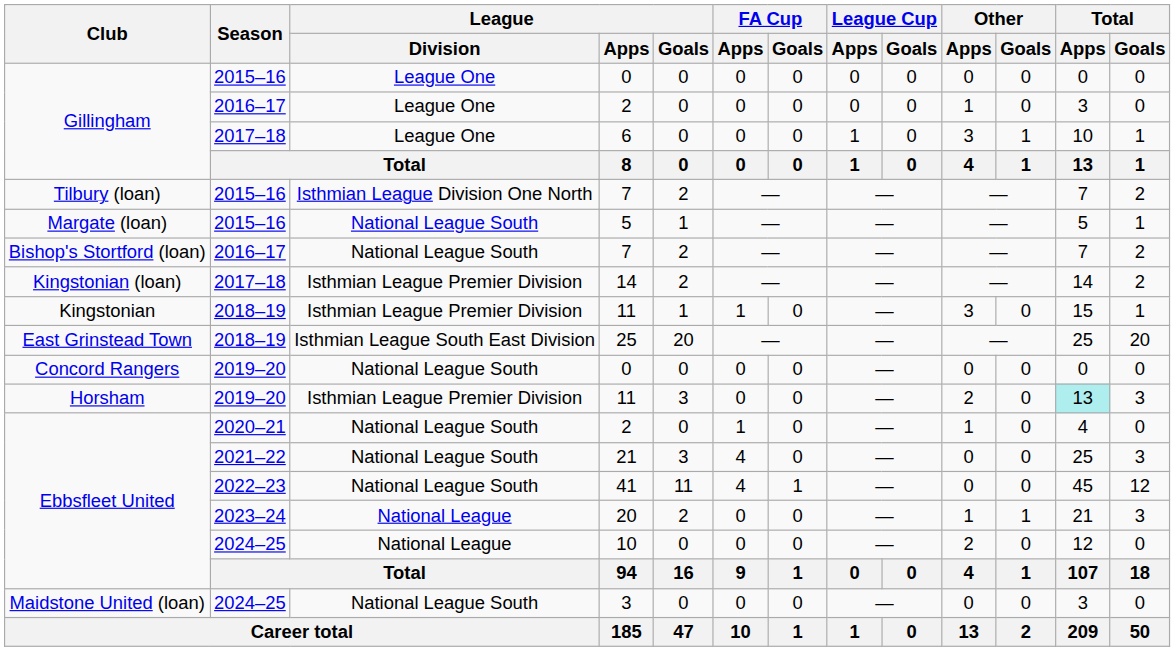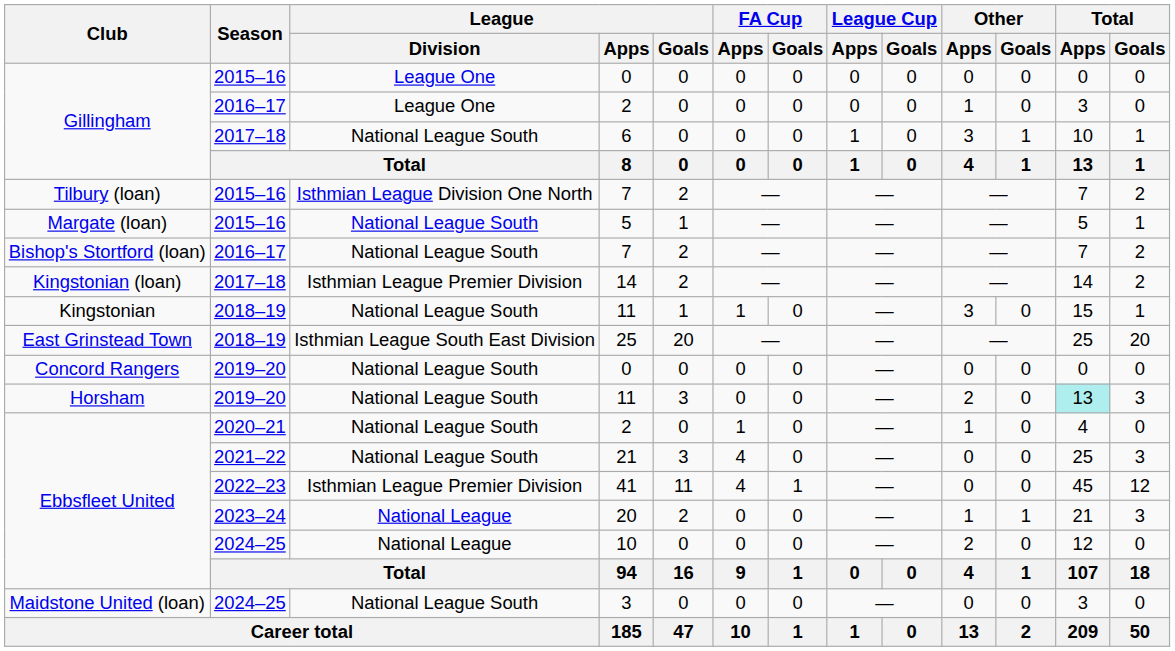 <table class="wikitable" style="text-align: center;">
 <tr>
 <th rowspan="2">Club</th>
 <th rowspan="2">Season</th>
 <th colspan="3">League</th>
 <th colspan="2"><a href='#'>FA Cup</a></th>
 <th colspan="2"><a href='#'>League Cup</a></th>
 <th colspan="2">Other</th>
 <th colspan="2">Total</th>
 </tr>
 <tr>
 <th>Division</th>
 <th>Apps</th>
 <th>Goals</th>
 <th>Apps</th>
 <th>Goals</th>
 <th>Apps</th>
 <th>Goals</th>
 <th>Apps</th>
 <th>Goals</th>
 <th>Apps</th>
 <th>Goals</th>
 </tr>
 <tr>
 <td rowspan="4" valign="center"><a href='#'>Gillingham</a></td>
 <td><a href='#'>2015–16</a></td>
 <td><a href='#'>League One</a></td>
 <td>0</td>
 <td>0</td>
 <td>0</td>
 <td>0</td>
 <td>0</td>
 <td>0</td>
 <td>0</td>
 <td>0</td>
 <td>0</td>
 <td>0</td>
 </tr>
 <tr>
 <td><a href='#'>2016–17</a></td>
 <td>League One</td>
 <td>2</td>
 <td>0</td>
 <td>0</td>
 <td>0</td>
 <td>0</td>
 <td>0</td>
 <td>1</td>
 <td>0</td>
 <td>3</td>
 <td>0</td>
 </tr>
 <tr>
 <td><a href='#'>2017–18</a></td>
-<td>League One</td>
+<td>National League South</td>
 <td>6</td>
 <td>0</td>
 <td>0</td>
 <td>0</td>
 <td>1</td>
 <td>0</td>
 <td>3</td>
 <td>1</td>
 <td>10</td>
 <td>1</td>
 </tr>
 <tr>
 <th colspan="2">Total</th>
 <th>8</th>
 <th>0</th>
 <th>0</th>
 <th>0</th>
 <th>1</th>
 <th>0</th>
 <th>4</th>
 <th>1</th>
 <th>13</th>
 <th>1</th>
 </tr>
 <tr>
 <td rowspan="1" valign="center"><a href='#'>Tilbury</a> (loan)</td>
 <td><a href='#'>2015–16</a></td>
 <td><a href='#'>Isthmian League</a> Division One North</td>
 <td>7</td>
 <td>2</td>
 <td colspan="2">—</td>
 <td colspan="2">—</td>
 <td colspan="2">—</td>
 <td>7</td>
 <td>2</td>
 </tr>
 <tr>
 <td rowspan="1" valign="center"><a href='#'>Margate</a> (loan)</td>
 <td><a href='#'>2015–16</a></td>
 <td><a href='#'>National League South</a></td>
 <td>5</td>
 <td>1</td>
 <td colspan="2">—</td>
 <td colspan="2">—</td>
 <td colspan="2">—</td>
 <td>5</td>
 <td>1</td>
 </tr>
 <tr>
 <td rowspan="1" valign="center"><a href='#'>Bishop's Stortford</a> (loan)</td>
 <td><a href='#'>2016–17</a></td>
 <td>National League South</td>
 <td>7</td>
 <td>2</td>
 <td colspan="2">—</td>
 <td colspan="2">—</td>
 <td colspan="2">—</td>
 <td>7</td>
 <td>2</td>
 </tr>
 <tr>
 <td rowspan="1" valign="center"><a href='#'>Kingstonian</a> (loan)</td>
 <td><a href='#'>2017–18</a></td>
 <td>Isthmian League Premier Division</td>
 <td>14</td>
 <td>2</td>
 <td colspan="2">—</td>
 <td colspan="2">—</td>
 <td colspan="2">—</td>
 <td>14</td>
 <td>2</td>
 </tr>
 <tr>
 <td rowspan="1" valign="center">Kingstonian</td>
 <td><a href='#'>2018–19</a></td>
-<td>Isthmian League Premier Division</td>
+<td>National League South</td>
 <td>11</td>
 <td>1</td>
 <td>1</td>
 <td>0</td>
 <td colspan="2">—</td>
 <td>3</td>
 <td>0</td>
 <td>15</td>
 <td>1</td>
 </tr>
 <tr>
 <td rowspan="1" valign="center"><a href='#'>East Grinstead Town</a></td>
 <td><a href='#'>2018–19</a></td>
 <td>Isthmian League South East Division</td>
 <td>25</td>
 <td>20</td>
 <td colspan="2">—</td>
 <td colspan="2">—</td>
 <td colspan="2">—</td>
 <td>25</td>
 <td>20</td>
 </tr>
 <tr>
 <td rowspan="1" valign="center"><a href='#'>Concord Rangers</a></td>
 <td><a href='#'>2019–20</a></td>
 <td>National League South</td>
 <td>0</td>
 <td>0</td>
 <td>0</td>
 <td>0</td>
 <td colspan="2">—</td>
 <td>0</td>
 <td>0</td>
 <td>0</td>
 <td>0</td>
 </tr>
 <tr>
 <td><a href='#'>Horsham</a></td>
 <td><a href='#'>2019–20</a></td>
-<td>Isthmian League Premier Division</td>
+<td>National League South</td>
 <td>11</td>
 <td>3</td>
 <td>0</td>
 <td>0</td>
 <td colspan="2">—</td>
 <td>2</td>
 <td>0</td>
 <td style="background: paleturquoise;">13</td>
 <td>3</td>
 </tr>
 <tr>
 <td rowspan="6"><a href='#'>Ebbsfleet United</a></td>
 <td><a href='#'>2020–21</a></td>
 <td>National League South</td>
 <td>2</td>
 <td>0</td>
 <td>1</td>
 <td>0</td>
 <td colspan="2">—</td>
 <td>1</td>
 <td>0</td>
 <td>4</td>
 <td>0</td>
 </tr>
 <tr>
 <td><a href='#'>2021–22</a></td>
 <td>National League South</td>
 <td>21</td>
 <td>3</td>
 <td>4</td>
 <td>0</td>
 <td colspan="2">—</td>
 <td>0</td>
 <td>0</td>
 <td>25</td>
 <td>3</td>
 </tr>
 <tr>
 <td><a href='#'>2022–23</a></td>
-<td>National League South</td>
+<td>Isthmian League Premier Division</td>
 <td>41</td>
 <td>11</td>
 <td>4</td>
 <td>1</td>
 <td colspan="2">—</td>
 <td>0</td>
 <td>0</td>
 <td>45</td>
 <td>12</td>
 </tr>
 <tr>
 <td><a href='#'>2023–24</a></td>
 <td><a href='#'>National League</a></td>
 <td>20</td>
 <td>2</td>
 <td>0</td>
 <td>0</td>
 <td colspan="2">—</td>
 <td>1</td>
 <td>1</td>
 <td>21</td>
 <td>3</td>
 </tr>
 <tr>
 <td><a href='#'>2024–25</a></td>
 <td>National League</td>
 <td>10</td>
 <td>0</td>
 <td>0</td>
 <td>0</td>
 <td colspan="2">—</td>
 <td>2</td>
 <td>0</td>
 <td>12</td>
 <td>0</td>
 </tr>
 <tr>
 <th colspan="2">Total</th>
 <th>94</th>
 <th>16</th>
 <th>9</th>
 <th>1</th>
 <th>0</th>
 <th>0</th>
 <th>4</th>
 <th>1</th>
 <th>107</th>
 <th>18</th>
 </tr>
 <tr>
 <td><a href='#'>Maidstone United</a> (loan)</td>
 <td><a href='#'>2024–25</a></td>
 <td>National League South</td>
 <td>3</td>
 <td>0</td>
 <td>0</td>
 <td>0</td>
 <td colspan="2">—</td>
 <td>0</td>
 <td>0</td>
 <td>3</td>
 <td>0</td>
 </tr>
 <tr>
 <th colspan="3">Career total</th>
 <th>185</th>
 <th>47</th>
 <th>10</th>
 <th>1</th>
 <th>1</th>
 <th>0</th>
 <th>13</th>
 <th>2</th>
 <th>209</th>
 <th>50</th>
 </tr>
 </table>
